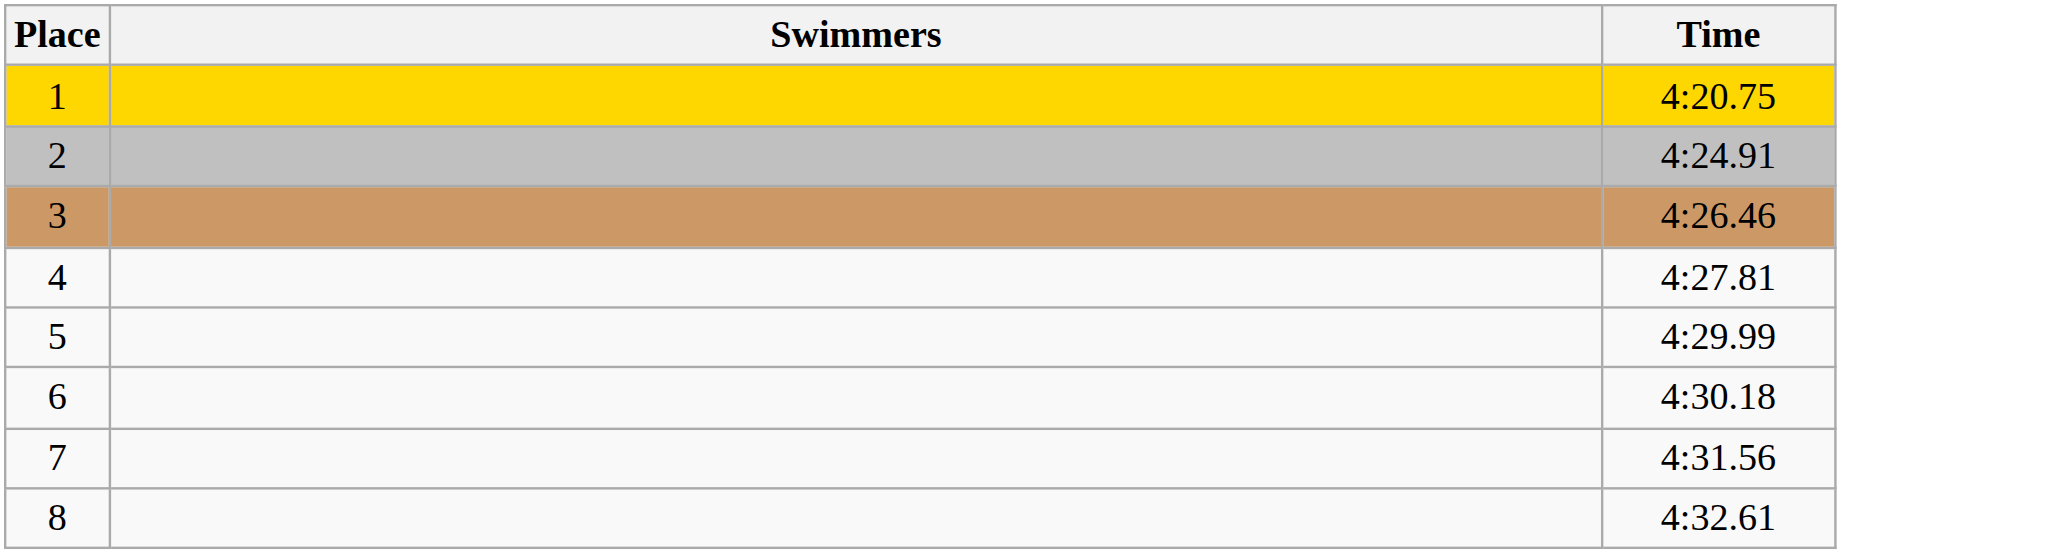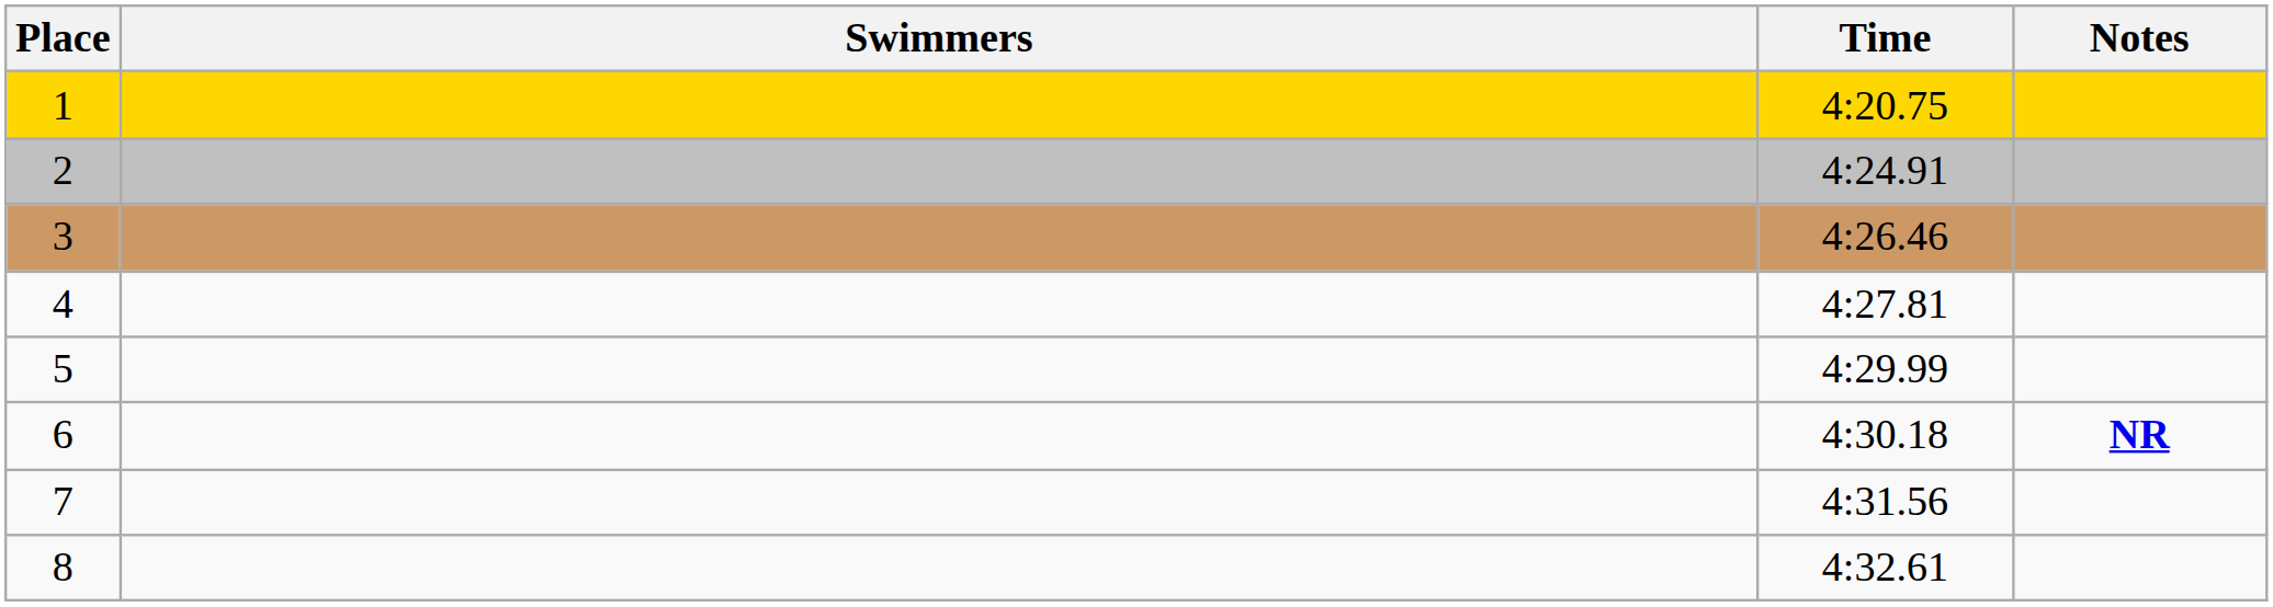 <table class=wikitable style="text-align:center">
 <tr>
 <th>Place</th>
 <th width=620>Swimmers</th>
 <th width=90>Time</th>
+<th width=90>Notes</th>
 </tr>
 <tr bgcolor=gold>
 <td>1</td>
 <td align=left></td>
 <td>4:20.75</td>
+<td></td>
 </tr>
 <tr bgcolor=silver>
 <td>2</td>
 <td align=left></td>
 <td>4:24.91</td>
+<td></td>
 </tr>
 <tr bgcolor=#cc9966>
 <td>3</td>
 <td align=left></td>
 <td>4:26.46</td>
+<td></td>
 </tr>
 <tr>
 <td>4</td>
 <td align=left></td>
 <td>4:27.81</td>
+<td></td>
 </tr>
 <tr>
 <td>5</td>
 <td align=left></td>
 <td>4:29.99</td>
+<td></td>
 </tr>
 <tr>
 <td>6</td>
 <td align=left></td>
 <td>4:30.18</td>
+<td><strong><a href='#'>NR</a></strong></td>
 </tr>
 <tr>
 <td>7</td>
 <td align=left></td>
 <td>4:31.56</td>
+<td></td>
 </tr>
 <tr>
 <td>8</td>
 <td align=left></td>
 <td>4:32.61</td>
+<td></td>
 </tr>
 </table>
